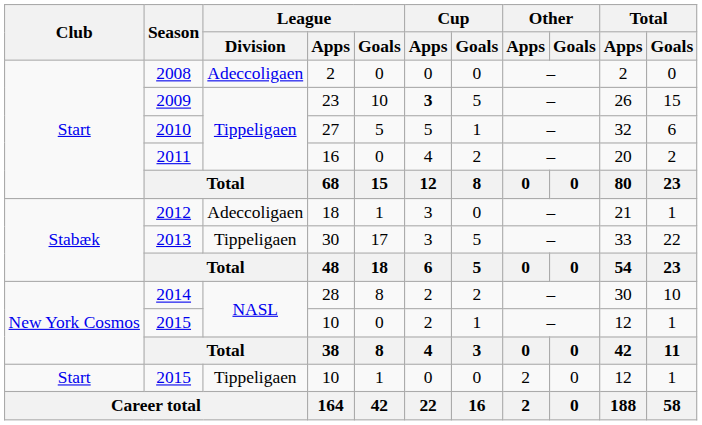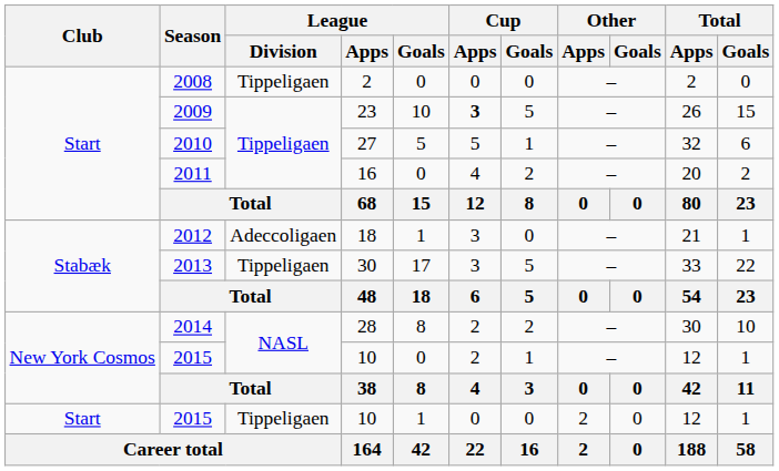 <table class="wikitable" style="text-align: center">
 <tr>
 <th rowspan="2">Club</th>
 <th rowspan="2">Season</th>
 <th colspan="3">League</th>
 <th colspan="2">Cup</th>
 <th colspan="2">Other</th>
 <th colspan="2">Total</th>
 </tr>
 <tr>
 <th>Division</th>
 <th>Apps</th>
 <th>Goals</th>
 <th>Apps</th>
 <th>Goals</th>
 <th>Apps</th>
 <th>Goals</th>
 <th>Apps</th>
 <th>Goals</th>
 </tr>
 <tr>
 <td rowspan="5"><a href='#'>Start</a></td>
 <td><a href='#'>2008</a></td>
-<td><a href='#'>Adeccoligaen</a></td>
+<td>Tippeligaen</td>
 <td>2</td>
 <td>0</td>
 <td>0</td>
 <td>0</td>
 <td colspan="2">–</td>
 <td>2</td>
 <td>0</td>
 </tr>
 <tr>
 <td><a href='#'>2009</a></td>
 <td rowspan="3"><a href='#'>Tippeligaen</a></td>
 <td>23</td>
 <td>10</td>
 <td><strong>3</strong></td>
 <td>5</td>
 <td colspan="2">–</td>
 <td>26</td>
 <td>15</td>
 </tr>
 <tr>
 <td><a href='#'>2010</a></td>
 <td>27</td>
 <td>5</td>
 <td>5</td>
 <td>1</td>
 <td colspan="2">–</td>
 <td>32</td>
 <td>6</td>
 </tr>
 <tr>
 <td><a href='#'>2011</a></td>
 <td>16</td>
 <td>0</td>
 <td>4</td>
 <td>2</td>
 <td colspan="2">–</td>
 <td>20</td>
 <td>2</td>
 </tr>
 <tr>
 <th colspan="2">Total</th>
 <th>68</th>
 <th>15</th>
 <th>12</th>
 <th>8</th>
 <th>0</th>
 <th>0</th>
 <th>80</th>
 <th>23</th>
 </tr>
 <tr>
 <td rowspan="3"><a href='#'>Stabæk</a></td>
 <td><a href='#'>2012</a></td>
 <td rowspan="1">Adeccoligaen</td>
 <td>18</td>
 <td>1</td>
 <td>3</td>
 <td>0</td>
 <td colspan="2">–</td>
 <td>21</td>
 <td>1</td>
 </tr>
 <tr>
 <td><a href='#'>2013</a></td>
 <td rowspan="1">Tippeligaen</td>
 <td>30</td>
 <td>17</td>
 <td>3</td>
 <td>5</td>
 <td colspan="2">–</td>
 <td>33</td>
 <td>22</td>
 </tr>
 <tr>
 <th colspan="2">Total</th>
 <th>48</th>
 <th>18</th>
 <th>6</th>
 <th>5</th>
 <th>0</th>
 <th>0</th>
 <th>54</th>
 <th>23</th>
 </tr>
 <tr>
 <td rowspan="3"><a href='#'>New York Cosmos</a></td>
 <td><a href='#'>2014</a></td>
 <td rowspan="2"><a href='#'>NASL</a></td>
 <td>28</td>
 <td>8</td>
 <td>2</td>
 <td>2</td>
 <td colspan="2">–</td>
 <td>30</td>
 <td>10</td>
 </tr>
 <tr>
 <td><a href='#'>2015</a></td>
 <td>10</td>
 <td>0</td>
 <td>2</td>
 <td>1</td>
 <td colspan="2">–</td>
 <td>12</td>
 <td>1</td>
 </tr>
 <tr>
 <th colspan="2">Total</th>
 <th>38</th>
 <th>8</th>
 <th>4</th>
 <th>3</th>
 <th>0</th>
 <th>0</th>
 <th>42</th>
 <th>11</th>
 </tr>
 <tr>
 <td rowspan="1"><a href='#'>Start</a></td>
 <td><a href='#'>2015</a></td>
 <td rowspan="1">Tippeligaen</td>
 <td>10</td>
 <td>1</td>
 <td>0</td>
 <td>0</td>
 <td>2</td>
 <td>0</td>
 <td>12</td>
 <td>1</td>
 </tr>
 <tr>
 <th colspan="3">Career total</th>
 <th>164</th>
 <th>42</th>
 <th>22</th>
 <th>16</th>
 <th>2</th>
 <th>0</th>
 <th>188</th>
 <th>58</th>
 </tr>
 </table>
